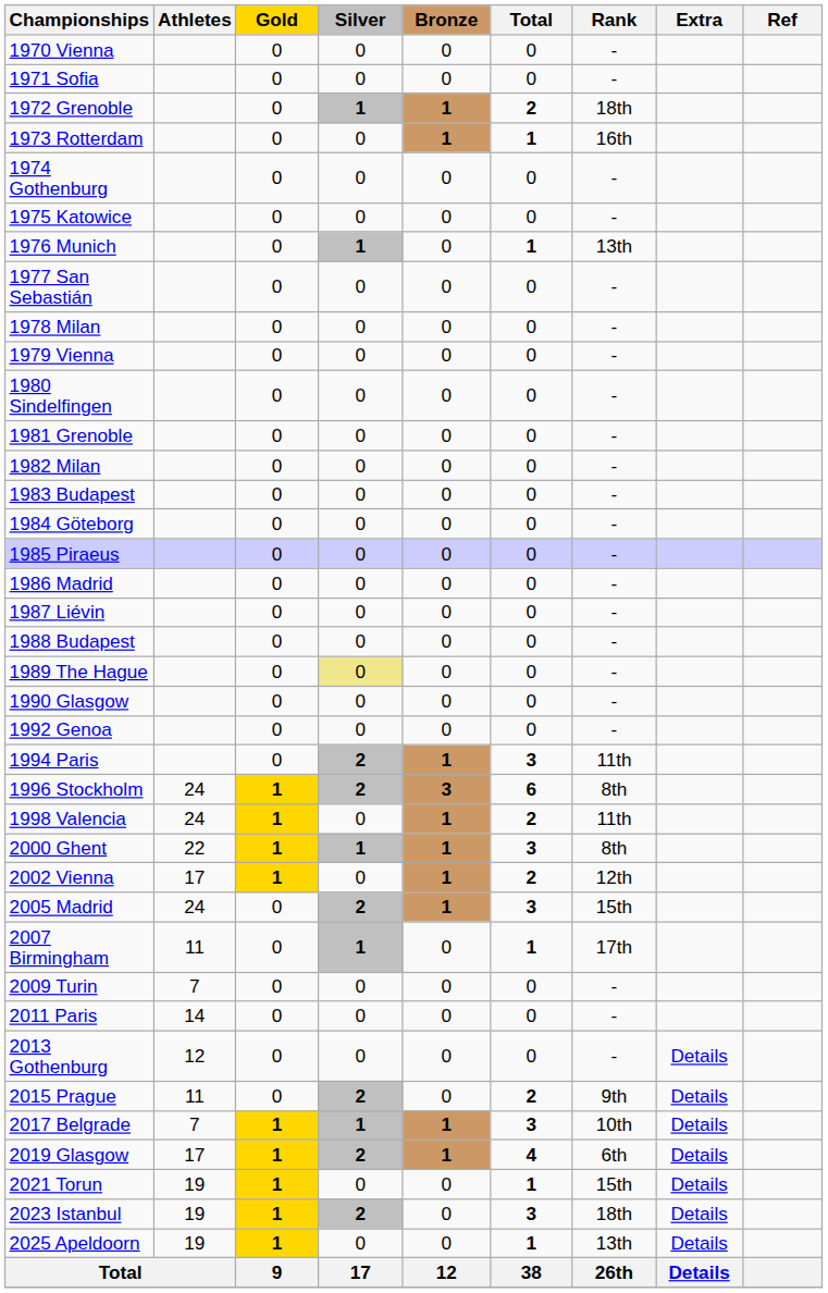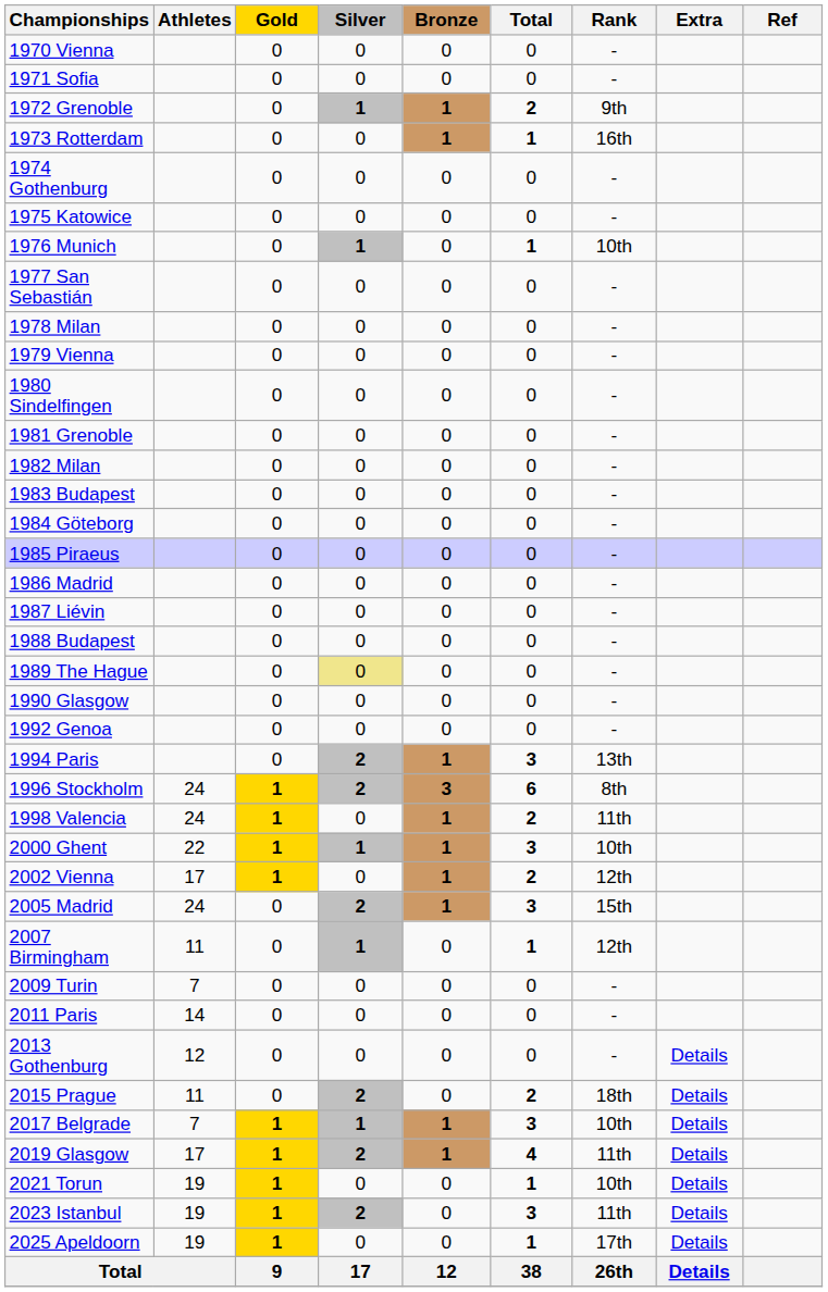 <table class="wikitable" width=50% style="font-size:90%; text-align:center;">
 <tr>
 <th>Championships</th>
 <th>Athletes</th>
 <td style="background:gold; width:4.5em; font-weight:bold;">Gold</td>
 <td style="background:silver; width:4.5em; font-weight:bold;">Silver</td>
 <td style="background:#cc9966; width:4.5em; font-weight:bold;">Bronze</td>
 <th style="width:4.5em; font-weight:bold;">Total</th>
 <th style="width:4.5em; font-weight:bold;">Rank</th>
 <th style="width:4.5em; font-weight:bold;">Extra</th>
 <th style="width:4.5em; font-weight:bold;">Ref</th>
 </tr>
 <tr>
 <td align=left><a href='#'>1970 Vienna</a></td>
 <td></td>
 <td>0</td>
 <td>0</td>
 <td>0</td>
 <td>0</td>
 <td>-</td>
 <td></td>
 <td></td>
 </tr>
 <tr>
 <td align=left><a href='#'>1971 Sofia</a></td>
 <td></td>
 <td>0</td>
 <td>0</td>
 <td>0</td>
 <td>0</td>
 <td>-</td>
 <td></td>
 <td></td>
 </tr>
 <tr>
 <td align=left><a href='#'>1972 Grenoble</a></td>
 <td></td>
 <td>0</td>
 <td style="background:silver;"><strong>1</strong></td>
 <td style="background:#cc9966;"><strong>1</strong></td>
 <td><strong>2</strong></td>
-<td>18th</td>
+<td>9th</td>
 <td></td>
 <td></td>
 </tr>
 <tr>
 <td align=left><a href='#'>1973 Rotterdam</a></td>
 <td></td>
 <td>0</td>
 <td>0</td>
 <td style="background:#cc9966;"><strong>1</strong></td>
 <td><strong>1</strong></td>
 <td>16th</td>
 <td></td>
 <td></td>
 </tr>
 <tr>
 <td align=left><a href='#'>1974 Gothenburg</a></td>
 <td></td>
 <td>0</td>
 <td>0</td>
 <td>0</td>
 <td>0</td>
 <td>-</td>
 <td></td>
 <td></td>
 </tr>
 <tr>
 <td align=left><a href='#'>1975 Katowice</a></td>
 <td></td>
 <td>0</td>
 <td>0</td>
 <td>0</td>
 <td>0</td>
 <td>-</td>
 <td></td>
 <td></td>
 </tr>
 <tr>
 <td align=left><a href='#'>1976 Munich</a></td>
 <td></td>
 <td>0</td>
 <td style="background:silver;"><strong>1</strong></td>
 <td>0</td>
 <td><strong>1</strong></td>
-<td>13th</td>
+<td>10th</td>
 <td></td>
 <td></td>
 </tr>
 <tr>
 <td align=left><a href='#'>1977 San Sebastián</a></td>
 <td></td>
 <td>0</td>
 <td>0</td>
 <td>0</td>
 <td>0</td>
 <td>-</td>
 <td></td>
 <td></td>
 </tr>
 <tr>
 <td align=left><a href='#'>1978 Milan</a></td>
 <td></td>
 <td>0</td>
 <td>0</td>
 <td>0</td>
 <td>0</td>
 <td>-</td>
 <td></td>
 <td></td>
 </tr>
 <tr>
 <td align=left><a href='#'>1979 Vienna</a></td>
 <td></td>
 <td>0</td>
 <td>0</td>
 <td>0</td>
 <td>0</td>
 <td>-</td>
 <td></td>
 <td></td>
 </tr>
 <tr>
 <td align=left><a href='#'>1980 Sindelfingen</a></td>
 <td></td>
 <td>0</td>
 <td>0</td>
 <td>0</td>
 <td>0</td>
 <td>-</td>
 <td></td>
 <td></td>
 </tr>
 <tr>
 <td align=left><a href='#'>1981 Grenoble</a></td>
 <td></td>
 <td>0</td>
 <td>0</td>
 <td>0</td>
 <td>0</td>
 <td>-</td>
 <td></td>
 <td></td>
 </tr>
 <tr>
 <td align=left><a href='#'>1982 Milan</a></td>
 <td></td>
 <td>0</td>
 <td>0</td>
 <td>0</td>
 <td>0</td>
 <td>-</td>
 <td></td>
 <td></td>
 </tr>
 <tr>
 <td align=left><a href='#'>1983 Budapest</a></td>
 <td></td>
 <td>0</td>
 <td>0</td>
 <td>0</td>
 <td>0</td>
 <td>-</td>
 <td></td>
 <td></td>
 </tr>
 <tr>
 <td align=left><a href='#'>1984 Göteborg</a></td>
 <td></td>
 <td>0</td>
 <td>0</td>
 <td>0</td>
 <td>0</td>
 <td>-</td>
 <td></td>
 <td></td>
 </tr>
 <tr style="background:#ccccff">
 <td align=left><a href='#'>1985 Piraeus</a></td>
 <td></td>
 <td>0</td>
 <td>0</td>
 <td>0</td>
 <td>0</td>
 <td>-</td>
 <td></td>
 <td></td>
 </tr>
 <tr>
 <td align=left><a href='#'>1986 Madrid</a></td>
 <td></td>
 <td>0</td>
 <td>0</td>
 <td>0</td>
 <td>0</td>
 <td>-</td>
 <td></td>
 <td></td>
 </tr>
 <tr>
 <td align=left><a href='#'>1987 Liévin</a></td>
 <td></td>
 <td>0</td>
 <td>0</td>
 <td>0</td>
 <td>0</td>
 <td>-</td>
 <td></td>
 <td></td>
 </tr>
 <tr>
 <td align=left><a href='#'>1988 Budapest</a></td>
 <td></td>
 <td>0</td>
 <td>0</td>
 <td>0</td>
 <td>0</td>
 <td>-</td>
 <td></td>
 <td></td>
 </tr>
 <tr>
 <td align=left><a href='#'>1989 The Hague</a></td>
 <td></td>
 <td>0</td>
 <td style="background: khaki;">0</td>
 <td>0</td>
 <td>0</td>
 <td>-</td>
 <td></td>
 <td></td>
 </tr>
 <tr>
 <td align=left><a href='#'>1990 Glasgow</a></td>
 <td></td>
 <td>0</td>
 <td>0</td>
 <td>0</td>
 <td>0</td>
 <td>-</td>
 <td></td>
 <td></td>
 </tr>
 <tr>
 <td align=left><a href='#'>1992 Genoa</a></td>
 <td></td>
 <td>0</td>
 <td>0</td>
 <td>0</td>
 <td>0</td>
 <td>-</td>
 <td></td>
 <td></td>
 </tr>
 <tr>
 <td align=left><a href='#'>1994 Paris</a></td>
 <td></td>
 <td>0</td>
 <td style="background:silver;"><strong>2</strong></td>
 <td style="background:#cc9966;"><strong>1</strong></td>
 <td><strong>3</strong></td>
-<td>11th</td>
+<td>13th</td>
 <td></td>
 <td></td>
 </tr>
 <tr>
 <td align=left><a href='#'>1996 Stockholm</a></td>
 <td>24</td>
 <td style="background:gold;"><strong>1</strong></td>
 <td style="background:silver;"><strong>2</strong></td>
 <td style="background:#cc9966;"><strong>3</strong></td>
 <td><strong>6</strong></td>
 <td>8th</td>
 <td></td>
 <td></td>
 </tr>
 <tr>
 <td align=left><a href='#'>1998 Valencia</a></td>
 <td>24</td>
 <td style="background:gold;"><strong>1</strong></td>
 <td>0</td>
 <td style="background:#cc9966;"><strong>1</strong></td>
 <td><strong>2</strong></td>
 <td>11th</td>
 <td></td>
 <td></td>
 </tr>
 <tr>
 <td align=left><a href='#'>2000 Ghent</a></td>
 <td>22</td>
 <td style="background:gold;"><strong>1</strong></td>
 <td style="background:silver;"><strong>1</strong></td>
 <td style="background:#cc9966;"><strong>1</strong></td>
 <td><strong>3</strong></td>
-<td>8th</td>
+<td>10th</td>
 <td></td>
 <td></td>
 </tr>
 <tr>
 <td align=left><a href='#'>2002 Vienna</a></td>
 <td>17</td>
 <td style="background:gold;"><strong>1</strong></td>
 <td>0</td>
 <td style="background:#cc9966;"><strong>1</strong></td>
 <td><strong>2</strong></td>
 <td>12th</td>
 <td></td>
 <td></td>
 </tr>
 <tr>
 <td align=left><a href='#'>2005 Madrid</a></td>
 <td>24</td>
 <td>0</td>
 <td style="background:silver;"><strong>2</strong></td>
 <td style="background:#cc9966;"><strong>1</strong></td>
 <td><strong>3</strong></td>
 <td>15th</td>
 <td></td>
 <td></td>
 </tr>
 <tr>
 <td align=left><a href='#'>2007 Birmingham</a></td>
 <td>11</td>
 <td>0</td>
 <td style="background:silver;"><strong>1</strong></td>
 <td>0</td>
 <td><strong>1</strong></td>
-<td>17th</td>
+<td>12th</td>
 <td></td>
 <td></td>
 </tr>
 <tr>
 <td align=left><a href='#'>2009 Turin</a></td>
 <td>7</td>
 <td>0</td>
 <td>0</td>
 <td>0</td>
 <td>0</td>
 <td>-</td>
 <td></td>
 <td></td>
 </tr>
 <tr>
 <td align=left><a href='#'>2011 Paris</a></td>
 <td>14</td>
 <td>0</td>
 <td>0</td>
 <td>0</td>
 <td>0</td>
 <td>-</td>
 <td></td>
 <td></td>
 </tr>
 <tr>
 <td align=left><a href='#'>2013 Gothenburg</a></td>
 <td>12</td>
 <td>0</td>
 <td>0</td>
 <td>0</td>
 <td>0</td>
 <td>-</td>
 <td><a href='#'>Details</a></td>
 <td></td>
 </tr>
 <tr>
 <td align=left><a href='#'>2015 Prague</a></td>
 <td>11</td>
 <td>0</td>
 <td style="background:silver;"><strong>2</strong></td>
 <td>0</td>
 <td><strong>2</strong></td>
-<td>9th</td>
+<td>18th</td>
 <td><a href='#'>Details</a></td>
 <td></td>
 </tr>
 <tr>
 <td align=left><a href='#'>2017 Belgrade</a></td>
 <td>7</td>
 <td style="background:gold;"><strong>1</strong></td>
 <td style="background:silver;"><strong>1</strong></td>
 <td style="background:#cc9966;"><strong>1</strong></td>
 <td><strong>3</strong></td>
 <td>10th</td>
 <td><a href='#'>Details</a></td>
 <td></td>
 </tr>
 <tr>
 <td align=left><a href='#'>2019 Glasgow</a></td>
 <td>17</td>
 <td style="background:gold;"><strong>1</strong></td>
 <td style="background:silver;"><strong>2</strong></td>
 <td style="background:#cc9966;"><strong>1</strong></td>
 <td><strong>4</strong></td>
-<td>6th</td>
+<td>11th</td>
 <td><a href='#'>Details</a></td>
 <td></td>
 </tr>
 <tr>
 <td align=left><a href='#'>2021 Torun</a></td>
 <td>19</td>
 <td style="background:gold;"><strong>1</strong></td>
 <td>0</td>
 <td>0</td>
 <td><strong>1</strong></td>
-<td>15th</td>
+<td>10th</td>
 <td><a href='#'>Details</a></td>
 <td></td>
 </tr>
 <tr>
 <td align=left><a href='#'>2023 Istanbul</a></td>
 <td>19</td>
 <td style="background:gold;"><strong>1</strong></td>
 <td style="background:silver;"><strong>2</strong></td>
 <td>0</td>
 <td><strong>3</strong></td>
-<td>18th</td>
+<td>11th</td>
 <td><a href='#'>Details</a></td>
 <td></td>
 </tr>
 <tr>
 <td align=left><a href='#'>2025 Apeldoorn</a></td>
 <td>19</td>
 <td style="background:gold;"><strong>1</strong></td>
 <td>0</td>
 <td>0</td>
 <td><strong>1</strong></td>
-<td>13th</td>
+<td>17th</td>
 <td><a href='#'>Details</a></td>
 <td></td>
 </tr>
 <tr>
 <th colspan=2>Total</th>
 <th><strong>9</strong></th>
 <th><strong>17</strong></th>
 <th><strong>12</strong></th>
 <th><strong>38</strong></th>
 <th>26th</th>
 <th><a href='#'>Details</a></th>
 <th></th>
 </tr>
 <tr class="sortbottom">
 </tr>
 </table>
